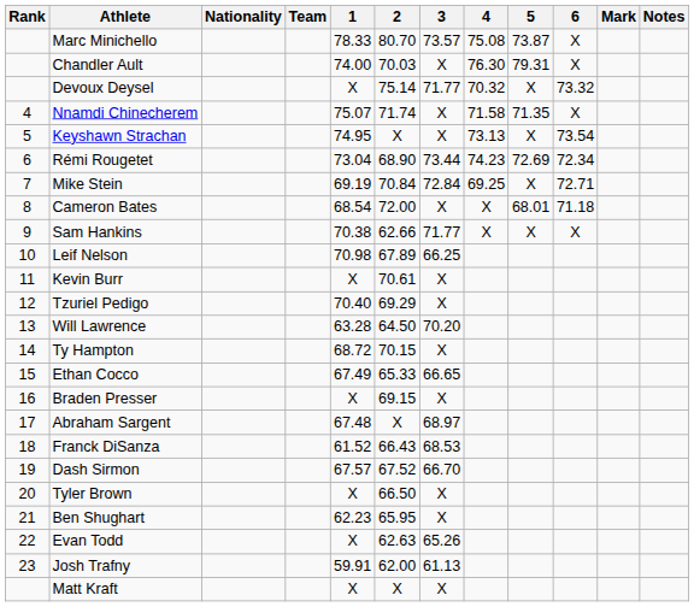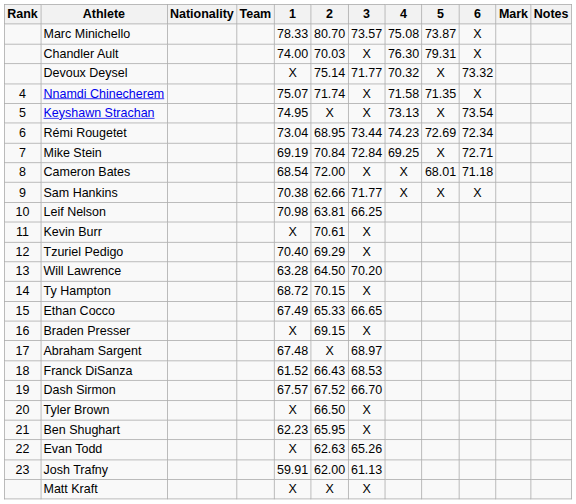 <table class="wikitable sortable plainrowheaders" style="text-align:center">
 <tr>
 <th scope="col">Rank</th>
 <th scope="col">Athlete</th>
 <th scope="col">Nationality</th>
 <th scope="col">Team</th>
 <th>1</th>
 <th>2</th>
 <th>3</th>
 <th>4</th>
 <th>5</th>
 <th>6</th>
 <th scope="col">Mark</th>
 <th scope="col">Notes</th>
 </tr>
 <tr>
 <td></td>
 <td align=left>Marc Minichello</td>
 <td align=left></td>
 <td></td>
 <td>78.33</td>
 <td>80.70</td>
 <td>73.57</td>
 <td>75.08</td>
 <td>73.87</td>
 <td>X</td>
 <td></td>
 <td></td>
 </tr>
 <tr>
 <td></td>
 <td align=left>Chandler Ault</td>
 <td align=left></td>
 <td></td>
 <td>74.00</td>
 <td>70.03</td>
 <td>X</td>
 <td>76.30</td>
 <td>79.31</td>
 <td>X</td>
 <td></td>
 <td></td>
 </tr>
 <tr>
 <td></td>
 <td align=left>Devoux Deysel</td>
 <td align=left></td>
 <td></td>
 <td>X</td>
 <td>75.14</td>
 <td>71.77</td>
 <td>70.32</td>
 <td>X</td>
 <td>73.32</td>
 <td></td>
 <td></td>
 </tr>
 <tr>
 <td>4</td>
 <td align=left><a href='#'>Nnamdi Chinecherem</a></td>
 <td align=left></td>
 <td></td>
 <td>75.07</td>
 <td>71.74</td>
 <td>X</td>
 <td>71.58</td>
 <td>71.35</td>
 <td>X</td>
 <td></td>
 <td></td>
 </tr>
 <tr>
 <td>5</td>
 <td align=left><a href='#'>Keyshawn Strachan</a></td>
 <td align=left></td>
 <td></td>
 <td>74.95</td>
 <td>X</td>
 <td>X</td>
 <td>73.13</td>
 <td>X</td>
 <td>73.54</td>
 <td></td>
 <td></td>
 </tr>
 <tr>
 <td>6</td>
 <td align=left>Rémi Rougetet</td>
 <td align=left></td>
 <td></td>
 <td>73.04</td>
-<td>68.90</td>
+<td>68.95</td>
 <td>73.44</td>
 <td>74.23</td>
 <td>72.69</td>
 <td>72.34</td>
 <td></td>
 <td></td>
 </tr>
 <tr>
 <td>7</td>
 <td align=left>Mike Stein</td>
 <td align=left></td>
 <td></td>
 <td>69.19</td>
 <td>70.84</td>
 <td>72.84</td>
 <td>69.25</td>
 <td>X</td>
 <td>72.71</td>
 <td></td>
 <td></td>
 </tr>
 <tr>
 <td>8</td>
 <td align=left>Cameron Bates</td>
 <td align=left></td>
 <td></td>
 <td>68.54</td>
 <td>72.00</td>
 <td>X</td>
 <td>X</td>
 <td>68.01</td>
 <td>71.18</td>
 <td></td>
 <td></td>
 </tr>
 <tr>
 <td>9</td>
 <td align=left>Sam Hankins</td>
 <td align=left></td>
 <td></td>
 <td>70.38</td>
 <td>62.66</td>
 <td>71.77</td>
 <td>X</td>
 <td>X</td>
 <td>X</td>
 <td></td>
 <td></td>
 </tr>
 <tr>
 <td>10</td>
 <td align=left>Leif Nelson</td>
 <td align=left></td>
 <td></td>
 <td>70.98</td>
-<td>67.89</td>
+<td>63.81</td>
 <td>66.25</td>
 <td></td>
 <td></td>
 <td></td>
 <td></td>
 <td></td>
 </tr>
 <tr>
 <td>11</td>
 <td align=left>Kevin Burr</td>
 <td align=left></td>
 <td></td>
 <td>X</td>
 <td>70.61</td>
 <td>X</td>
 <td></td>
 <td></td>
 <td></td>
 <td></td>
 <td></td>
 </tr>
 <tr>
 <td>12</td>
 <td align=left>Tzuriel Pedigo</td>
 <td align=left></td>
 <td></td>
 <td>70.40</td>
 <td>69.29</td>
 <td>X</td>
 <td></td>
 <td></td>
 <td></td>
 <td></td>
 <td></td>
 </tr>
 <tr>
 <td>13</td>
 <td align=left>Will Lawrence</td>
 <td align=left></td>
 <td></td>
 <td>63.28</td>
 <td>64.50</td>
 <td>70.20</td>
 <td></td>
 <td></td>
 <td></td>
 <td></td>
 <td></td>
 </tr>
 <tr>
 <td>14</td>
 <td align=left>Ty Hampton</td>
 <td align=left></td>
 <td></td>
 <td>68.72</td>
 <td>70.15</td>
 <td>X</td>
 <td></td>
 <td></td>
 <td></td>
 <td></td>
 <td></td>
 </tr>
 <tr>
 <td>15</td>
 <td align=left>Ethan Cocco</td>
 <td align=left></td>
 <td></td>
 <td>67.49</td>
 <td>65.33</td>
 <td>66.65</td>
 <td></td>
 <td></td>
 <td></td>
 <td></td>
 <td></td>
 </tr>
 <tr>
 <td>16</td>
 <td align=left>Braden Presser</td>
 <td align=left></td>
 <td></td>
 <td>X</td>
 <td>69.15</td>
 <td>X</td>
 <td></td>
 <td></td>
 <td></td>
 <td></td>
 <td></td>
 </tr>
 <tr>
 <td>17</td>
 <td align=left>Abraham Sargent</td>
 <td align=left></td>
 <td></td>
 <td>67.48</td>
 <td>X</td>
 <td>68.97</td>
 <td></td>
 <td></td>
 <td></td>
 <td></td>
 <td></td>
 </tr>
 <tr>
 <td>18</td>
 <td align=left>Franck DiSanza</td>
 <td align=left></td>
 <td></td>
 <td>61.52</td>
 <td>66.43</td>
 <td>68.53</td>
 <td></td>
 <td></td>
 <td></td>
 <td></td>
 <td></td>
 </tr>
 <tr>
 <td>19</td>
 <td align=left>Dash Sirmon</td>
 <td align=left></td>
 <td></td>
 <td>67.57</td>
 <td>67.52</td>
 <td>66.70</td>
 <td></td>
 <td></td>
 <td></td>
 <td></td>
 <td></td>
 </tr>
 <tr>
 <td>20</td>
 <td align=left>Tyler Brown</td>
 <td align=left></td>
 <td></td>
 <td>X</td>
 <td>66.50</td>
 <td>X</td>
 <td></td>
 <td></td>
 <td></td>
 <td></td>
 <td></td>
 </tr>
 <tr>
 <td>21</td>
 <td align=left>Ben Shughart</td>
 <td align=left></td>
 <td></td>
 <td>62.23</td>
 <td>65.95</td>
 <td>X</td>
 <td></td>
 <td></td>
 <td></td>
 <td></td>
 <td></td>
 </tr>
 <tr>
 <td>22</td>
 <td align=left>Evan Todd</td>
 <td align=left></td>
 <td></td>
 <td>X</td>
 <td>62.63</td>
 <td>65.26</td>
 <td></td>
 <td></td>
 <td></td>
 <td></td>
 <td></td>
 </tr>
 <tr>
 <td>23</td>
 <td align=left>Josh Trafny</td>
 <td align=left></td>
 <td></td>
 <td>59.91</td>
 <td>62.00</td>
 <td>61.13</td>
 <td></td>
 <td></td>
 <td></td>
 <td></td>
 <td></td>
 </tr>
 <tr>
 <td></td>
 <td align=left>Matt Kraft</td>
 <td align=left></td>
 <td></td>
 <td>X</td>
 <td>X</td>
 <td>X</td>
 <td></td>
 <td></td>
 <td></td>
 <td></td>
 <td></td>
 </tr>
 </table>
